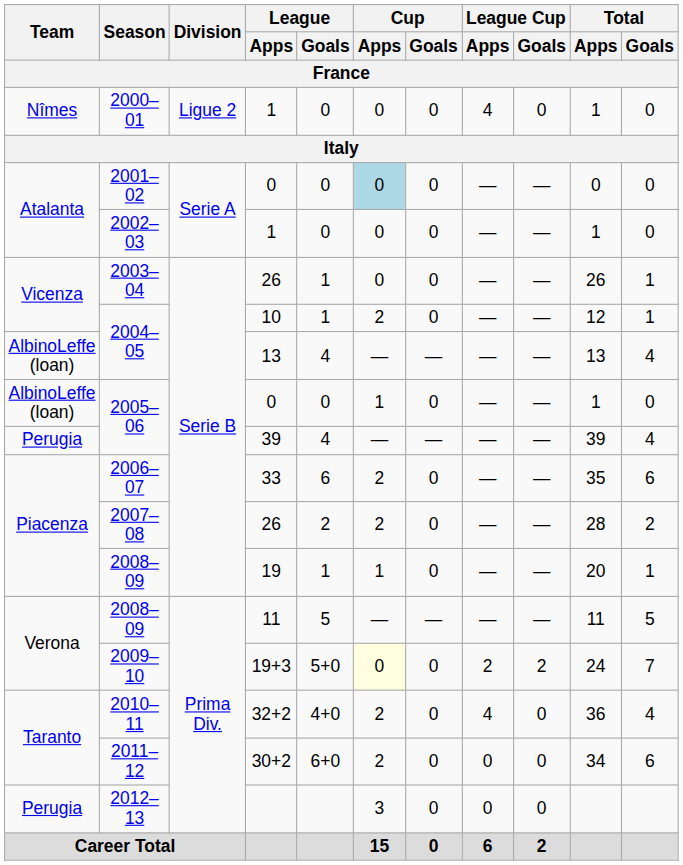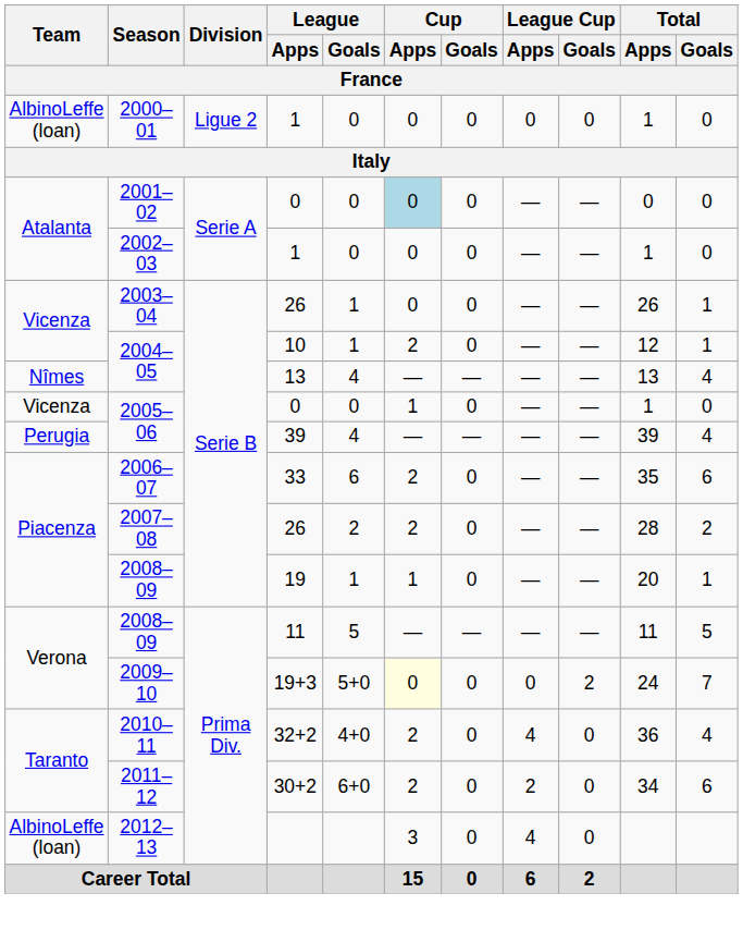 <table class="wikitable" style="text-align:center;">
 <tr>
 <th rowspan="2"><strong>Team</strong></th>
 <th rowspan="2"><strong>Season</strong></th>
 <th rowspan="2">Division</th>
 <th colspan="2">League</th>
 <th colspan="2">Cup</th>
 <th colspan="2">League Cup</th>
 <th colspan="2">Total</th>
 </tr>
 <tr>
 <th><strong>Apps</strong></th>
 <th><strong>Goals</strong></th>
 <th><strong>Apps</strong></th>
 <th><strong>Goals</strong></th>
 <th><strong>Apps</strong></th>
 <th><strong>Goals</strong></th>
 <th><strong>Apps</strong></th>
 <th><strong>Goals</strong></th>
 </tr>
 <tr>
 <th colspan=11>France</th>
 </tr>
 <tr>
-<td><a href='#'>Nîmes</a></td>
+<td><a href='#'>AlbinoLeffe</a> (loan)</td>
 <td><a href='#'>2000–01</a></td>
 <td><a href='#'>Ligue 2</a></td>
 <td>1</td>
 <td>0</td>
 <td>0</td>
 <td>0</td>
-<td>4</td>
+<td>0</td>
 <td>0</td>
 <td>1</td>
 <td>0</td>
 </tr>
 <tr>
 <th colspan=11>Italy</th>
 </tr>
 <tr>
 <td rowspan=2><a href='#'>Atalanta</a></td>
 <td><a href='#'>2001–02</a></td>
 <td rowspan=2><a href='#'>Serie A</a></td>
 <td>0</td>
 <td>0</td>
 <td style="background: lightblue;">0</td>
 <td>0</td>
 <td>—</td>
 <td>—</td>
 <td>0</td>
 <td>0</td>
 </tr>
 <tr>
 <td><a href='#'>2002–03</a></td>
 <td>1</td>
 <td>0</td>
 <td>0</td>
 <td>0</td>
 <td>—</td>
 <td>—</td>
 <td>1</td>
 <td>0</td>
 </tr>
 <tr>
 <td rowspan=2><a href='#'>Vicenza</a></td>
 <td><a href='#'>2003–04</a></td>
 <td rowspan=8><a href='#'>Serie B</a></td>
 <td>26</td>
 <td>1</td>
 <td>0</td>
 <td>0</td>
 <td>—</td>
 <td>—</td>
 <td>26</td>
 <td>1</td>
 </tr>
 <tr>
 <td rowspan=2><a href='#'>2004–05</a></td>
 <td>10</td>
 <td>1</td>
 <td>2</td>
 <td>0</td>
 <td>—</td>
 <td>—</td>
 <td>12</td>
 <td>1</td>
 </tr>
 <tr>
-<td><a href='#'>AlbinoLeffe</a> (loan)</td>
+<td><a href='#'>Nîmes</a></td>
 <td>13</td>
 <td>4</td>
 <td>—</td>
 <td>—</td>
 <td>—</td>
 <td>—</td>
 <td>13</td>
 <td>4</td>
 </tr>
 <tr>
-<td><a href='#'>AlbinoLeffe</a> (loan)</td>
+<td>Vicenza</td>
 <td rowspan=2><a href='#'>2005–06</a></td>
 <td>0</td>
 <td>0</td>
 <td>1</td>
 <td>0</td>
 <td>—</td>
 <td>—</td>
 <td>1</td>
 <td>0</td>
 </tr>
 <tr>
 <td><a href='#'>Perugia</a></td>
 <td>39</td>
 <td>4</td>
 <td>—</td>
 <td>—</td>
 <td>—</td>
 <td>—</td>
 <td>39</td>
 <td>4</td>
 </tr>
 <tr>
 <td rowspan=3><a href='#'>Piacenza</a></td>
 <td><a href='#'>2006–07</a></td>
 <td>33</td>
 <td>6</td>
 <td>2</td>
 <td>0</td>
 <td>—</td>
 <td>—</td>
 <td>35</td>
 <td>6</td>
 </tr>
 <tr>
 <td><a href='#'>2007–08</a></td>
 <td>26</td>
 <td>2</td>
 <td>2</td>
 <td>0</td>
 <td>—</td>
 <td>—</td>
 <td>28</td>
 <td>2</td>
 </tr>
 <tr>
 <td><a href='#'>2008–09</a></td>
 <td>19</td>
 <td>1</td>
 <td>1</td>
 <td>0</td>
 <td>—</td>
 <td>—</td>
 <td>20</td>
 <td>1</td>
 </tr>
 <tr>
 <td rowspan=2>Verona</td>
 <td><a href='#'>2008–09</a></td>
 <td rowspan=5><a href='#'>Prima Div.</a></td>
 <td>11</td>
 <td>5</td>
 <td>—</td>
 <td>—</td>
 <td>—</td>
 <td>—</td>
 <td>11</td>
 <td>5</td>
 </tr>
 <tr>
 <td><a href='#'>2009–10</a></td>
 <td>19+3</td>
 <td>5+0</td>
 <td style="background: lightyellow;">0</td>
 <td>0</td>
-<td>2</td>
+<td>0</td>
 <td>2</td>
 <td>24</td>
 <td>7</td>
 </tr>
 <tr>
 <td rowspan=2><a href='#'>Taranto</a></td>
 <td><a href='#'>2010–11</a></td>
 <td>32+2</td>
 <td>4+0</td>
 <td>2</td>
 <td>0</td>
 <td>4</td>
 <td>0</td>
 <td>36</td>
 <td>4</td>
 </tr>
 <tr>
 <td><a href='#'>2011–12</a></td>
 <td>30+2</td>
 <td>6+0</td>
 <td>2</td>
 <td>0</td>
-<td>0</td>
+<td>2</td>
 <td>0</td>
 <td>34</td>
 <td>6</td>
 </tr>
 <tr>
-<td><a href='#'>Perugia</a></td>
+<td><a href='#'>AlbinoLeffe</a> (loan)</td>
 <td><a href='#'>2012–13</a></td>
 <td></td>
 <td></td>
 <td>3</td>
 <td>0</td>
-<td>0</td>
+<td>4</td>
 <td>0</td>
 <td></td>
 <td></td>
 </tr>
 <tr>
 <th style="background: #DCDCDC" colspan=3>Career Total</th>
 <th style="background:#dcdcdc;"></th>
 <th style="background:#dcdcdc;"></th>
 <th style="background:#dcdcdc;">15</th>
 <th style="background:#dcdcdc;">0</th>
 <th style="background:#dcdcdc;">6</th>
 <th style="background:#dcdcdc;">2</th>
 <th style="background:#dcdcdc;"></th>
 <th style="background:#dcdcdc;"></th>
 </tr>
 </table>
